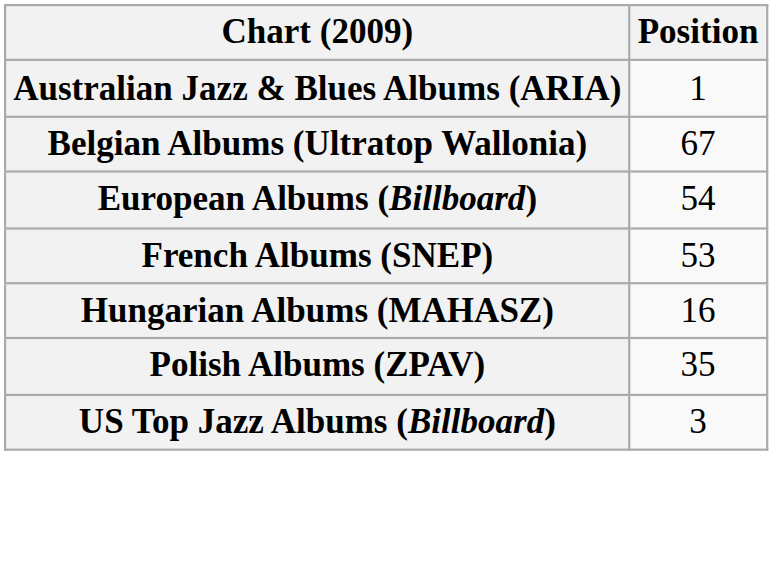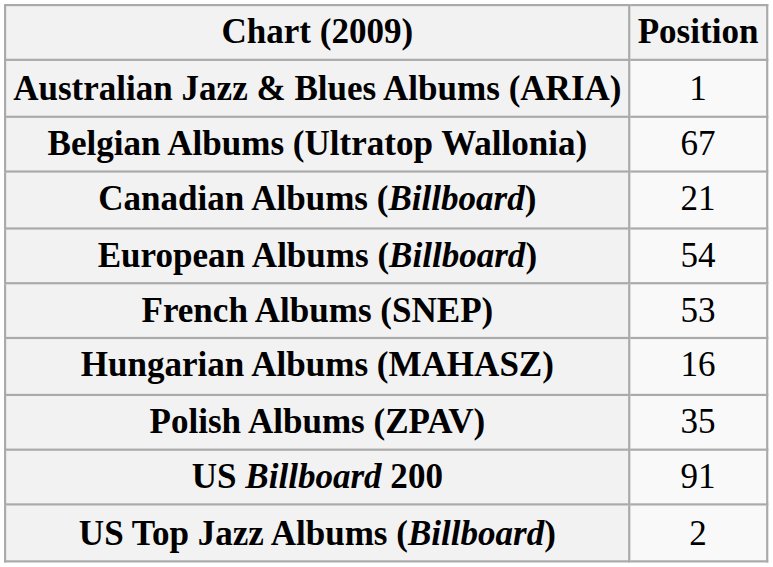 <table class="wikitable sortable plainrowheaders" style="text-align:center">
 <tr>
 <th scope="col">Chart (2009)</th>
 <th scope="col">Position</th>
 </tr>
 <tr>
 <th scope="row">Australian Jazz & Blues Albums (ARIA)</th>
 <td>1</td>
 </tr>
 <tr>
 <th scope="row">Belgian Albums (Ultratop Wallonia)</th>
 <td>67</td>
+</tr>
+<tr>
+<th scope="row">Canadian Albums (<em>Billboard</em>)</th>
+<td>21</td>
 </tr>
 <tr>
 <th scope="row">European Albums (<em>Billboard</em>)</th>
 <td>54</td>
 </tr>
 <tr>
 <th scope="row">French Albums (SNEP)</th>
 <td>53</td>
 </tr>
 <tr>
 <th scope="row">Hungarian Albums (MAHASZ)</th>
 <td>16</td>
 </tr>
 <tr>
 <th scope="row">Polish Albums (ZPAV)</th>
 <td>35</td>
 </tr>
 <tr>
+<th scope="row">US <em>Billboard</em> 200</th>
+<td>91</td>
+</tr>
+<tr>
 <th scope="row">US Top Jazz Albums (<em>Billboard</em>)</th>
-<td>3</td>
+<td>2</td>
 </tr>
 </table>
